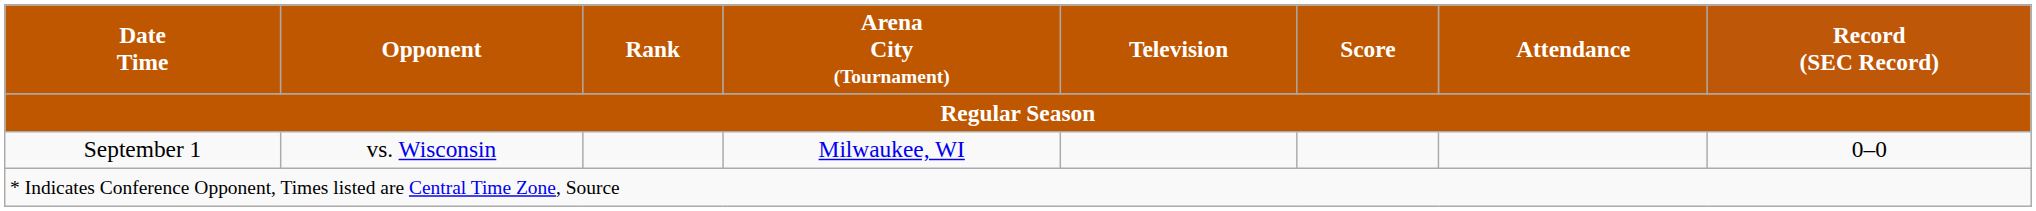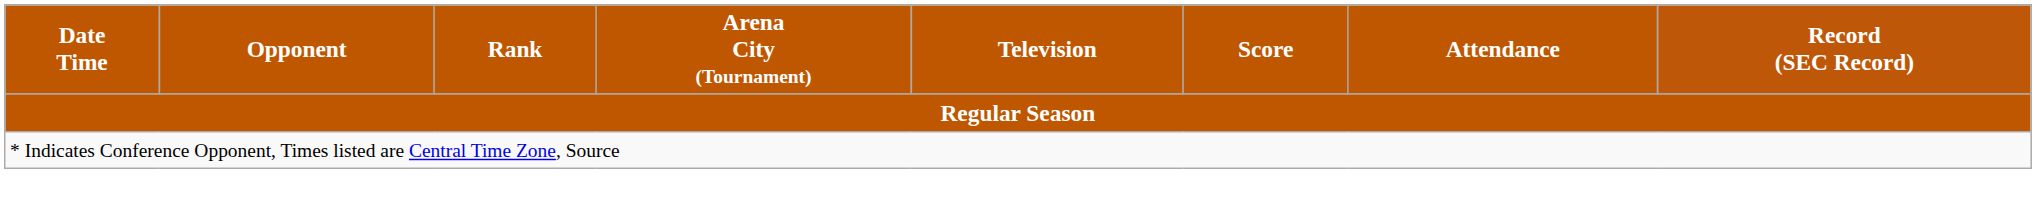 <table class="wikitable" style="width:70%">
 <tr>
 <th style="background:#bf5700; color:#FFFFFF;" scope="col">Date<br>Time</th>
 <th style="background:#bf5700; color:#FFFFFF;" scope="col">Opponent</th>
 <th style="background:#bf5700; color:#FFFFFF;" scope="col">Rank</th>
 <th style="background:#bf5700; color:#FFFFFF;" scope="col">Arena<br>City<br><small>(Tournament)</small></th>
 <th style="background:#bf5700; color:#FFFFFF;" scope="col">Television</th>
 <th style="background:#bf5700; color:#FFFFFF;" scope="col">Score</th>
 <th style="background:#bf5700; color:#FFFFFF;" scope="col">Attendance</th>
 <th style="background:#bf5709; color:#FFFFFF;" scope="col">Record<br>(SEC Record)</th>
 </tr>
 <tr align="center" style="background:#bf5700; color:#FFFFFF;">
 <td colspan="8"><strong>Regular Season</strong></td>
 </tr>
-<tr align="center" bgcolor=>
-<td>September 1</td>
-<td>vs. <a href='#'>Wisconsin</a></td>
-<td></td>
-<td><a href='#'>Milwaukee, WI</a></td>
-<td></td>
-<td></td>
-<td></td>
-<td>0–0</td>
-</tr>
 <tr>
 <td colspan="8"><small> * Indicates Conference Opponent, Times listed are <a href='#'>Central Time Zone</a>, Source</small></td>
 </tr>
 </table>
